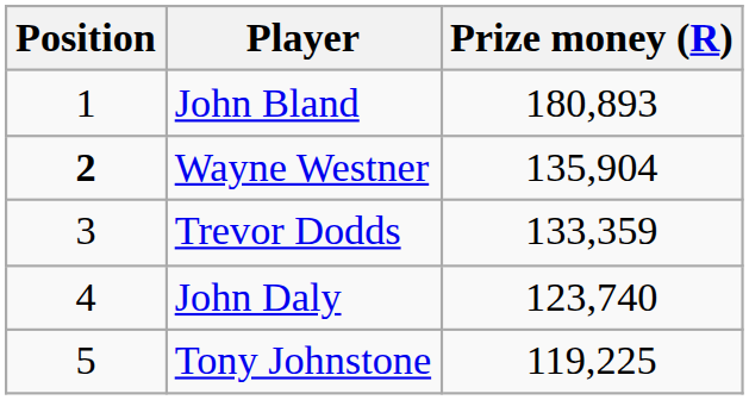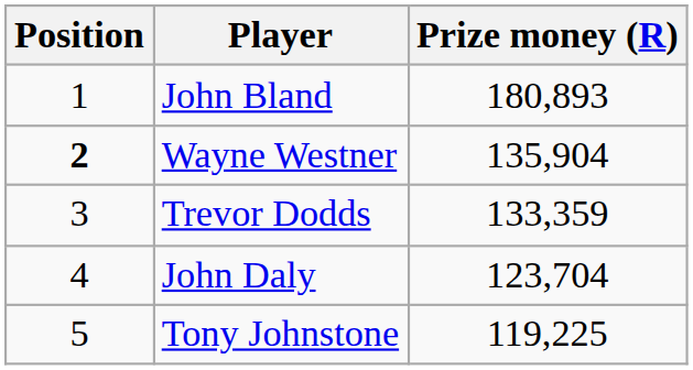 <table class=wikitable>
 <tr>
 <th>Position</th>
 <th>Player</th>
 <th>Prize money (<a href='#'>R</a>)</th>
 </tr>
 <tr>
 <td align=center>1</td>
 <td> <a href='#'>John Bland</a></td>
 <td align=center>180,893</td>
 </tr>
 <tr>
 <td align=center><strong>2</strong></td>
 <td> <a href='#'>Wayne Westner</a></td>
 <td align=center>135,904</td>
 </tr>
 <tr>
 <td align=center>3</td>
 <td> <a href='#'>Trevor Dodds</a></td>
 <td align=center>133,359</td>
 </tr>
 <tr>
 <td align=center>4</td>
 <td> <a href='#'>John Daly</a></td>
-<td align=center>123,740</td>
+<td align=center>123,704</td>
 </tr>
 <tr>
 <td align=center>5</td>
 <td> <a href='#'>Tony Johnstone</a></td>
 <td align=center>119,225</td>
 </tr>
 </table>
